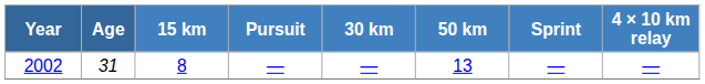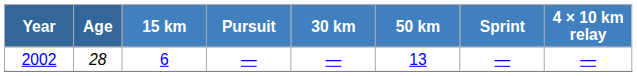 <table class="wikitable" style="font-size:95%; text-align:center; border:grey solid 1px; border-collapse:collapse; background:#ffffff;">
 <tr>
 <th style="background-color:#369; color:white; width:60px;"> Year </th>
 <th style="background-color:#369; color:white; width:40px;"> Age </th>
 <th style="background-color:#4180be; color:white; width:75px;"> 15 km </th>
 <th style="background-color:#4180be; color:white; width:75px;"> Pursuit </th>
 <th style="background-color:#4180be; color:white; width:75px;"> 30 km </th>
 <th style="background-color:#4180be; color:white; width:75px;"> 50 km </th>
 <th style="background-color:#4180be; color:white; width:75px;"> Sprint </th>
 <th style="background-color:#4180be; color:white; width:75px;"> 4 × 10 km <br> relay </th>
 </tr>
 <tr>
 <td><a href='#'>2002</a></td>
-<td><em>31</em></td>
-<td><a href='#'>8</a></td>
+<td><em>28</em></td>
+<td><a href='#'>6</a></td>
 <td><a href='#'>—</a></td>
 <td><a href='#'>—</a></td>
 <td><a href='#'>13</a></td>
 <td><a href='#'>—</a></td>
 <td><a href='#'>—</a></td>
 </tr>
 <tr>
 </tr>
 </table>
